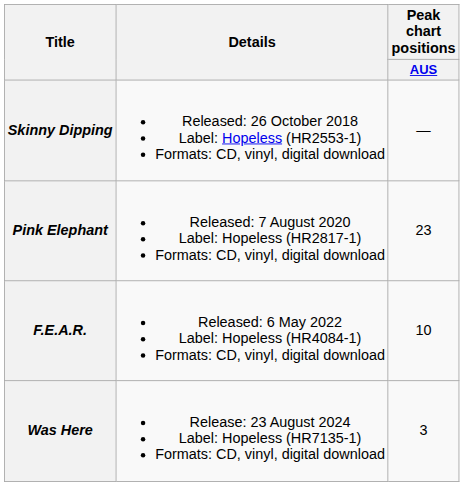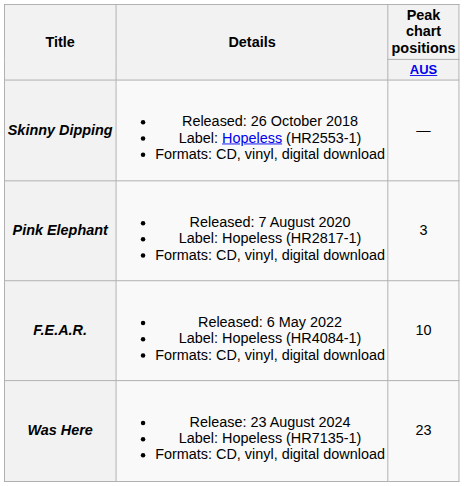 <table class="wikitable plainrowheaders" style="text-align:center">
 <tr>
 <th scope="col" rowspan="2">Title</th>
 <th scope="col" rowspan="2">Details</th>
 <th scope="col" colspan="1">Peak chart positions</th>
 </tr>
 <tr>
 <th scope="col" style="width:3em;font-size:90%;"><a href='#'>AUS</a><br></th>
 </tr>
 <tr>
 <th scope="row"><em>Skinny Dipping</em></th>
 <td><br><ul><li>Released: 26 October 2018</li><li>Label: <a href='#'>Hopeless</a> (HR2553-1)</li><li>Formats: CD, vinyl, digital download</li></ul></td>
 <td>—</td>
 </tr>
 <tr>
 <th scope="row"><em>Pink Elephant</em></th>
 <td><br><ul><li>Released: 7 August 2020</li><li>Label: Hopeless (HR2817-1)</li><li>Formats: CD, vinyl, digital download</li></ul></td>
-<td>23</td>
+<td>3</td>
 </tr>
 <tr>
 <th scope="row"><em>F.E.A.R.</em></th>
 <td><br><ul><li>Released: 6 May 2022</li><li>Label: Hopeless (HR4084-1)</li><li>Formats: CD, vinyl, digital download</li></ul></td>
 <td>10</td>
 </tr>
 <tr>
 <th scope="row"><em>Was Here</em></th>
 <td><br><ul><li>Release: 23 August 2024</li><li>Label: Hopeless (HR7135-1)</li><li>Formats: CD, vinyl, digital download</li></ul></td>
-<td>3</td>
+<td>23</td>
 </tr>
 </table>
